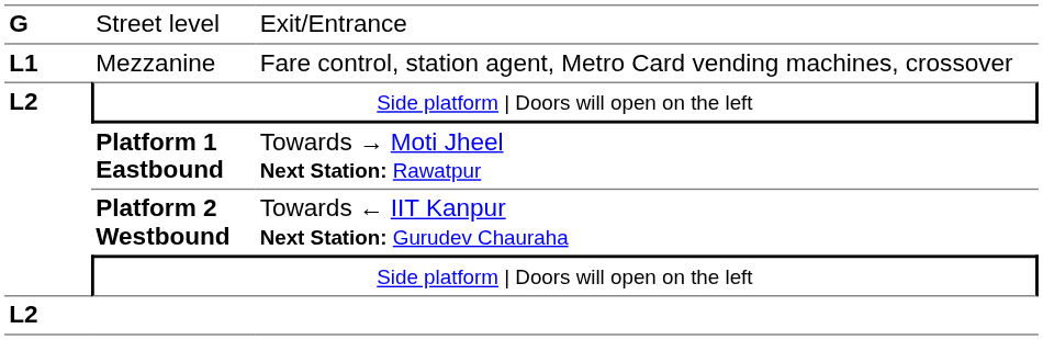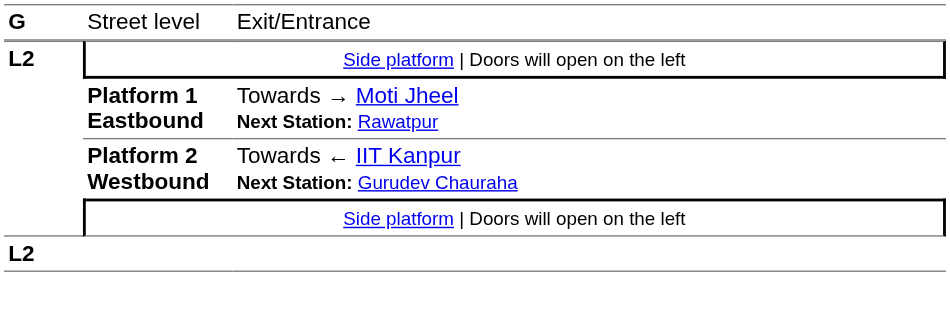 <table table border=0 cellspacing=0 cellpadding=3>
 <tr>
 <td style="border-bottom:solid 1px gray;border-top:solid 1px gray;" width=50 valign=top><strong>G</strong></td>
 <td style="border-top:solid 1px gray;border-bottom:solid 1px gray;" width=100 valign=top>Street level</td>
 <td style="border-top:solid 1px gray;border-bottom:solid 1px gray;" width=500 valign=top>Exit/Entrance</td>
-</tr>
-<tr>
-<td valign=top><strong>L1</strong></td>
-<td valign=top>Mezzanine</td>
-<td valign=top>Fare control, station agent, Metro Card vending machines, crossover<br></td>
 </tr>
 <tr>
 <td style="border-top:solid 1px gray;border-bottom:solid 1px gray;" width=50 rowspan=4 valign=top><strong>L2</strong></td>
 <td style="border-top:solid 1px gray;border-right:solid 2px black;border-left:solid 2px black;border-bottom:solid 2px black;text-align:center;" colspan=2><small><a href='#'>Side platform</a> | Doors will open on the left </small></td>
 </tr>
 <tr>
 <td style="border-bottom:solid 1px gray;" width=100><span><strong>Platform 1</strong><br><strong>Eastbound</strong></span></td>
 <td style="border-bottom:solid 1px gray;" width=500>Towards → <a href='#'>Moti Jheel</a><br><small><strong>Next Station:</strong> <a href='#'>Rawatpur</a></small></td>
 </tr>
 <tr>
 <td><span><strong>Platform 2</strong><br><strong>Westbound</strong></span></td>
 <td>Towards ← <a href='#'>IIT Kanpur</a><br><small><strong>Next Station:</strong> <a href='#'>Gurudev Chauraha</a></small></td>
 </tr>
 <tr>
 <td style="border-top:solid 2px black;border-right:solid 2px black;border-left:solid 2px black;border-bottom:solid 1px gray;" colspan=2  align=center><small><a href='#'>Side platform</a> | Doors will open on the left </small></td>
 </tr>
 <tr>
 <td style="border-bottom:solid 1px gray;" width=50 rowspan=2 valign=top><strong>L2</strong></td>
 <td style="border-bottom:solid 1px gray;" width=100></td>
 <td style="border-bottom:solid 1px gray;" width=500></td>
 </tr>
 <tr>
 </tr>
 </table>
